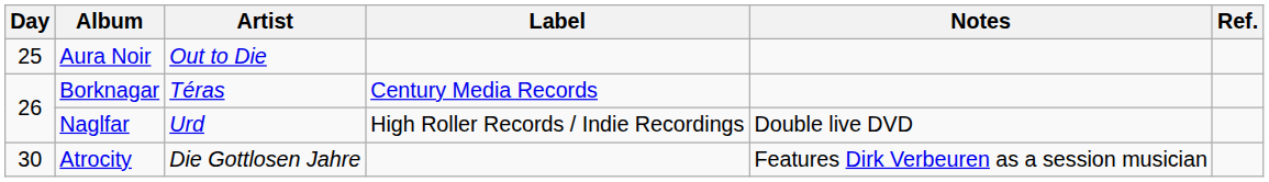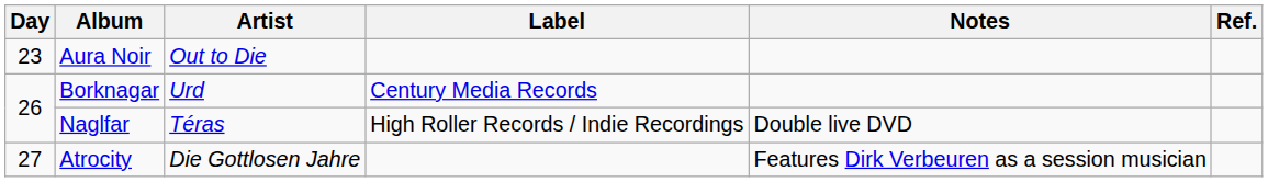 <table class="wikitable">
 <tr>
 <th>Day</th>
 <th>Album</th>
 <th>Artist</th>
 <th>Label</th>
 <th>Notes</th>
 <th>Ref.</th>
 </tr>
 <tr>
-<td rowspan="1" style="text-align:center;">25</td>
+<td rowspan="1" style="text-align:center;">23</td>
 <td><a href='#'>Aura Noir</a></td>
 <td><em><a href='#'>Out to Die</a></em></td>
 <td></td>
 <td></td>
 <td></td>
 </tr>
 <tr>
 <td rowspan="2" style="text-align:center;">26</td>
 <td><a href='#'>Borknagar</a></td>
-<td><em><a href='#'>Téras</a></em></td>
+<td><em><a href='#'>Urd</a></em></td>
 <td><a href='#'>Century Media Records</a></td>
 <td></td>
 <td></td>
 </tr>
 <tr>
 <td><a href='#'>Naglfar</a></td>
-<td><em><a href='#'>Urd</a></em></td>
+<td><em><a href='#'>Téras</a></em></td>
 <td>High Roller Records / Indie Recordings</td>
 <td>Double live DVD</td>
 <td></td>
 </tr>
 <tr>
-<td style="text-align:center;" rowspan="1">30</td>
+<td style="text-align:center;" rowspan="1">27</td>
 <td><a href='#'>Atrocity</a></td>
 <td><em>Die Gottlosen Jahre</em></td>
 <td></td>
 <td>Features <a href='#'>Dirk Verbeuren</a> as a session musician</td>
 <td></td>
 </tr>
 </table>
